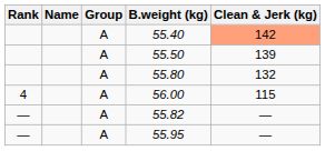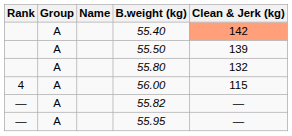 <table class="wikitable sortable" style="text-align:center;">
 <tr>
 <th>Rank</th>
+<th>Group</th>
 <th>Name</th>
-<th>Group</th>
 <th>B.weight (kg)</th>
 <th>Clean & Jerk (kg)</th>
 </tr>
 <tr>
 <td></td>
+<td>A</td>
 <td align=left></td>
-<td>A</td>
 <td><em>55.40</em></td>
 <td style="background: lightsalmon;">142</td>
 </tr>
 <tr>
 <td></td>
+<td>A</td>
 <td align=left></td>
-<td>A</td>
 <td><em>55.50</em></td>
 <td>139</td>
 </tr>
 <tr>
 <td></td>
+<td>A</td>
 <td align=left></td>
-<td>A</td>
 <td><em>55.80</em></td>
 <td>132</td>
 </tr>
 <tr>
 <td>4</td>
+<td>A</td>
 <td align=left></td>
-<td>A</td>
 <td><em>56.00</em></td>
 <td>115</td>
 </tr>
 <tr>
 <td>—</td>
+<td>A</td>
 <td align=left></td>
-<td>A</td>
 <td><em>55.82</em></td>
 <td>—</td>
 </tr>
 <tr>
 <td>—</td>
+<td>A</td>
 <td align=left></td>
-<td>A</td>
 <td><em>55.95</em></td>
 <td>—</td>
 </tr>
 </table>
